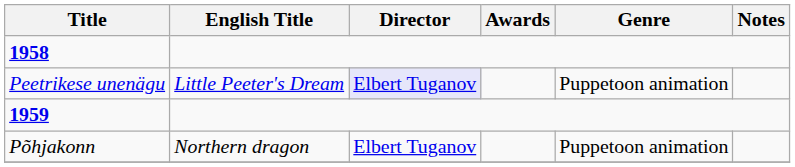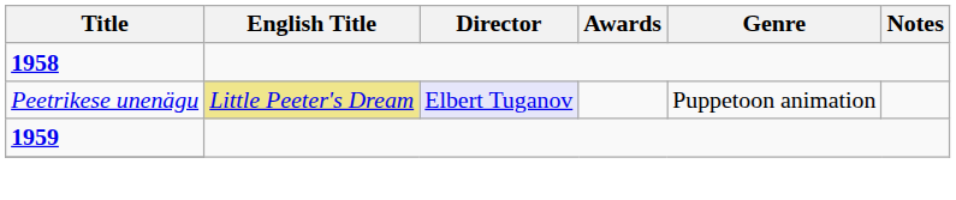 <table class="wikitable">
 <tr>
 <th>Title</th>
 <th>English Title</th>
 <th>Director</th>
 <th>Awards</th>
 <th>Genre</th>
 <th>Notes</th>
 </tr>
 <tr>
 <td><strong><a href='#'>1958</a></strong></td>
 </tr>
 <tr>
 <td><em><a href='#'>Peetrikese unenägu</a></em></td>
-<td><em><a href='#'>Little Peeter's Dream</a></em></td>
+<td style="background: khaki;"><em><a href='#'>Little Peeter's Dream</a></em></td>
 <td style="background: lavender;"><a href='#'>Elbert Tuganov</a></td>
 <td></td>
 <td>Puppetoon animation</td>
 <td></td>
 </tr>
 <tr>
 <td><strong><a href='#'>1959</a></strong></td>
 </tr>
 <tr>
-<td><em>Põhjakonn</em></td>
-<td><em>Northern dragon</em></td>
-<td><a href='#'>Elbert Tuganov</a></td>
-<td></td>
-<td>Puppetoon animation</td>
-<td></td>
-</tr>
-<tr>
 </tr>
 </table>
